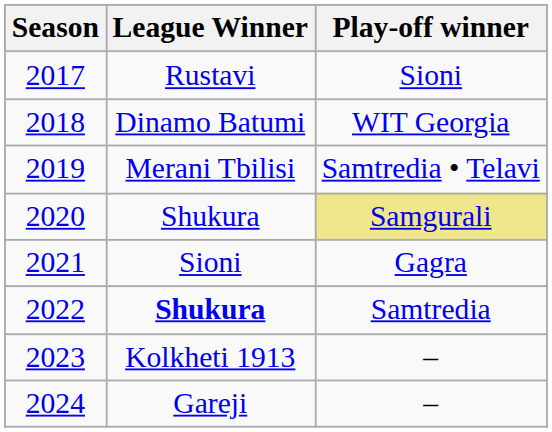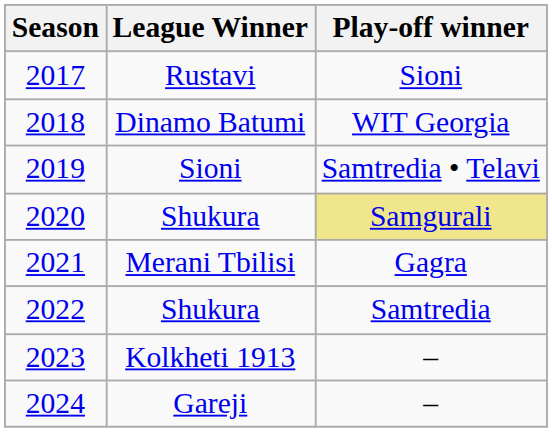 <table class="wikitable" style="text-align: center">
 <tr>
 <th>Season</th>
 <th>League Winner</th>
 <th>Play-off winner</th>
 </tr>
 <tr>
 <td><a href='#'>2017</a></td>
 <td><a href='#'>Rustavi</a></td>
 <td><a href='#'>Sioni</a></td>
 </tr>
 <tr>
 <td><a href='#'>2018</a></td>
 <td><a href='#'>Dinamo Batumi</a></td>
 <td><a href='#'>WIT Georgia</a></td>
 </tr>
 <tr>
 <td><a href='#'>2019</a></td>
-<td><a href='#'>Merani Tbilisi</a></td>
+<td><a href='#'>Sioni</a></td>
 <td><a href='#'>Samtredia</a> • <a href='#'>Telavi</a></td>
 </tr>
 <tr>
 <td><a href='#'>2020</a></td>
 <td><a href='#'>Shukura</a></td>
 <td style="background: khaki;"><a href='#'>Samgurali</a></td>
 </tr>
 <tr>
 <td><a href='#'>2021</a></td>
-<td><a href='#'>Sioni</a></td>
+<td><a href='#'>Merani Tbilisi</a></td>
 <td><a href='#'>Gagra</a></td>
 </tr>
 <tr>
 <td><a href='#'>2022</a></td>
-<td><strong><a href='#'>Shukura</a></strong></td>
+<td><a href='#'>Shukura</a></td>
 <td><a href='#'>Samtredia</a></td>
 </tr>
 <tr>
 <td><a href='#'>2023</a></td>
 <td><a href='#'>Kolkheti 1913</a></td>
 <td>–</td>
 </tr>
 <tr>
 <td><a href='#'>2024</a></td>
 <td><a href='#'>Gareji</a></td>
 <td>–</td>
 </tr>
 </table>
